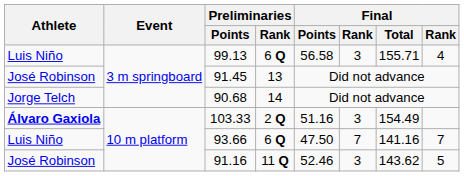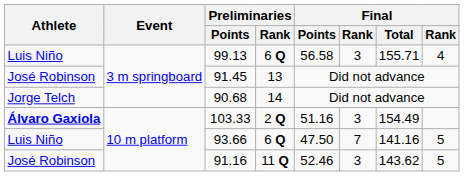 <table class=wikitable style="font-size:90%">
 <tr>
 <th rowspan="2">Athlete</th>
 <th rowspan="2">Event</th>
 <th colspan="2">Preliminaries</th>
 <th colspan="4">Final</th>
 </tr>
 <tr style="font-size:95%">
 <th>Points</th>
 <th>Rank</th>
 <th>Points</th>
 <th>Rank</th>
 <th>Total</th>
 <th>Rank</th>
 </tr>
 <tr align=center>
 <td align=left><a href='#'>Luis Niño</a></td>
 <td align=left rowspan=3><a href='#'>3 m springboard</a></td>
 <td>99.13</td>
 <td>6 <strong>Q</strong></td>
 <td>56.58</td>
 <td>3</td>
 <td>155.71</td>
 <td>4</td>
 </tr>
 <tr align=center>
 <td align=left><a href='#'>José Robinson</a></td>
 <td>91.45</td>
 <td>13</td>
 <td colspan=4>Did not advance</td>
 </tr>
 <tr align=center>
 <td align=left><a href='#'>Jorge Telch</a></td>
 <td>90.68</td>
 <td>14</td>
 <td colspan=4>Did not advance</td>
 </tr>
 <tr align=center>
 <td align=left><strong><a href='#'>Álvaro Gaxiola</a></strong></td>
 <td align=left rowspan=3><a href='#'>10 m platform</a></td>
 <td>103.33</td>
 <td>2 <strong>Q</strong></td>
 <td>51.16</td>
 <td>3</td>
 <td>154.49</td>
 <td></td>
 </tr>
 <tr align=center>
 <td align=left><a href='#'>Luis Niño</a></td>
 <td>93.66</td>
 <td>6 <strong>Q</strong></td>
 <td>47.50</td>
 <td>7</td>
 <td>141.16</td>
-<td>7</td>
+<td>5</td>
 </tr>
 <tr align=center>
 <td align=left><a href='#'>José Robinson</a></td>
 <td>91.16</td>
 <td>11 <strong>Q</strong></td>
 <td>52.46</td>
 <td>3</td>
 <td>143.62</td>
 <td>5</td>
 </tr>
 </table>
